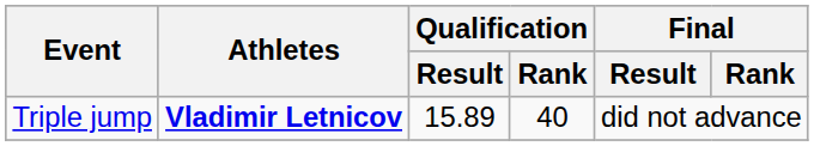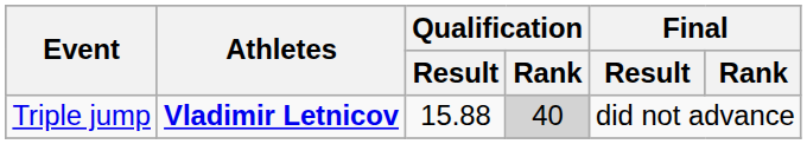 <table class="wikitable" border="1" style="font-size:90%">
 <tr>
 <th rowspan="2">Event</th>
 <th rowspan="2">Athletes</th>
 <th colspan="2">Qualification</th>
 <th colspan="2">Final</th>
 </tr>
 <tr>
 <th>Result</th>
 <th>Rank</th>
 <th>Result</th>
 <th>Rank</th>
 </tr>
 <tr>
 <td><a href='#'>Triple jump</a></td>
 <td><strong><a href='#'>Vladimir Letnicov</a></strong></td>
-<td align=center>15.89</td>
-<td align=center>40</td>
+<td align=center>15.88</td>
+<td align=center style="background: lightgrey;">40</td>
 <td align=center colspan=2>did not advance</td>
 </tr>
 </table>
